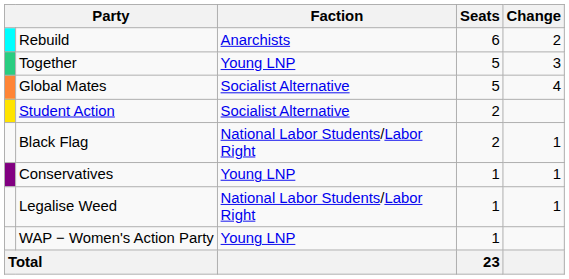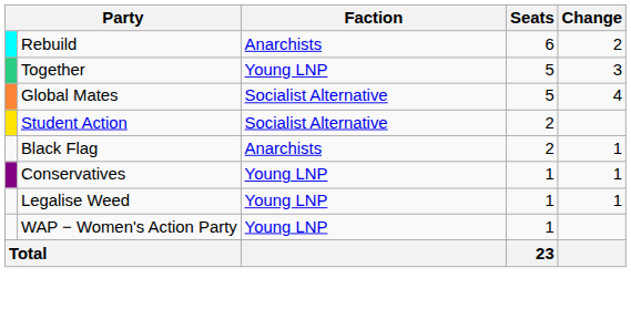 <table class="wikitable" style="text-align:right; margin-bottom:0">
 <tr>
 <th style="width:10px;" colspan=3>Party</th>
 <th style="width:250px;">Faction</th>
 <th style="width:40px;">Seats</th>
 <th style="width:40px;">Change</th>
 </tr>
 <tr>
 <td style="background:#00FFFF"> </td>
 <td style="text-align:left;" colspan="2">Rebuild</td>
 <td style="text-align:left; width:70px;"><a href='#'>Anarchists</a></td>
 <td style="width:40px;">6</td>
 <td style="width:55px;"> 2</td>
 </tr>
 <tr>
 <td style="background:#2ACD81"> </td>
 <td style="text-align:left;" colspan="2">Together</td>
 <td style="text-align:left; width:70px;"><a href='#'>Young LNP</a></td>
 <td style="width:40px;">5</td>
 <td style="width:55px;"> 3</td>
 </tr>
 <tr>
 <td style="background:#FF8536"> </td>
 <td style="text-align:left;" colspan="2">Global Mates</td>
 <td style="text-align:left; width:70px;"><a href='#'>Socialist Alternative</a></td>
 <td style="width:40px;">5</td>
 <td style="width:55px;"> 4</td>
 </tr>
 <tr>
 <td style="background:#FFE400"> </td>
 <td style="text-align:left;" colspan="2"><a href='#'>Student Action</a></td>
 <td style="text-align:left; width:70px;"><a href='#'>Socialist Alternative</a></td>
 <td style="width:40px;">2</td>
 <td style="width:55px;"></td>
 </tr>
 <tr>
 <td> </td>
 <td style="text-align:left;" colspan="2">Black Flag</td>
-<td style="text-align:left; width:70px;"><a href='#'>National Labor Students</a>/<a href='#'>Labor Right</a></td>
+<td style="text-align:left; width:70px;"><a href='#'>Anarchists</a></td>
 <td style="width:40px;">2</td>
 <td style="width:55px;"> 1</td>
 </tr>
 <tr>
 <td style="background:#810081"> </td>
 <td style="text-align:left;" colspan="2">Conservatives</td>
 <td style="text-align:left; width:70px;"><a href='#'>Young LNP</a></td>
 <td style="width:40px;">1</td>
 <td style="width:55px;"> 1</td>
 </tr>
 <tr>
 <td> </td>
 <td style="text-align:left;" colspan="2">Legalise Weed</td>
-<td style="text-align:left; width:70px;"><a href='#'>National Labor Students</a>/<a href='#'>Labor Right</a></td>
+<td style="text-align:left; width:70px;"><a href='#'>Young LNP</a></td>
 <td style="width:40px;">1</td>
 <td style="width:55px;"> 1</td>
 </tr>
 <tr>
 <td> </td>
 <td style="text-align:left;" colspan="2">WAP − Women's Action Party</td>
 <td style="text-align:left; width:70px;"><a href='#'>Young LNP</a></td>
 <td style="width:40px;">1</td>
 <td style="width:55px;"></td>
 </tr>
 <tr>
 <th colspan="3" style="text-align:left;">Total</th>
 <th style="text-align:right;"></th>
 <th style="text-align:right;">23</th>
 <th style=text-align:right;></th>
 </tr>
 </table>
